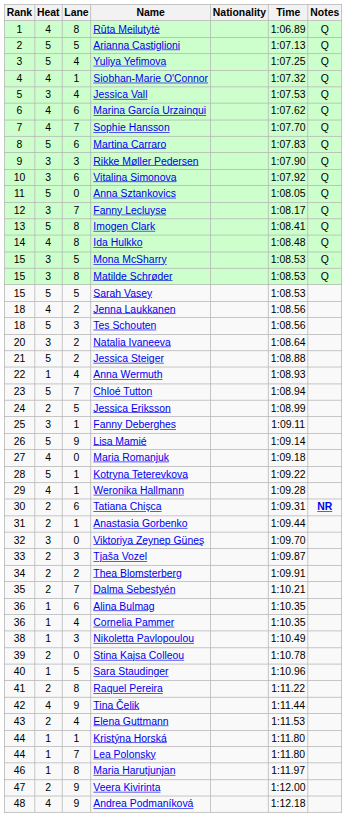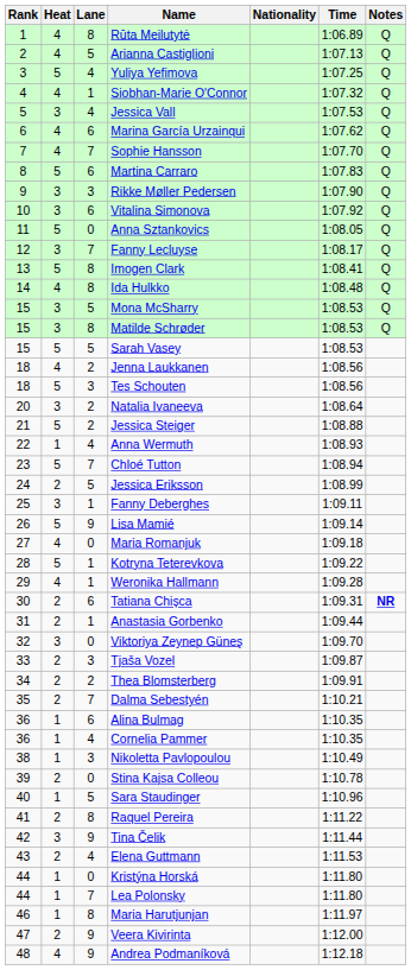 <table class="wikitable sortable" style="text-align:center">
 <tr>
 <th>Rank</th>
 <th>Heat</th>
 <th>Lane</th>
 <th>Name</th>
 <th>Nationality</th>
 <th>Time</th>
 <th>Notes</th>
 </tr>
 <tr bgcolor=ccffcc>
 <td>1</td>
 <td>4</td>
 <td>8</td>
 <td align=left><a href='#'>Rūta Meilutytė</a></td>
 <td align=left></td>
 <td>1:06.89</td>
 <td>Q</td>
 </tr>
 <tr bgcolor=ccffcc>
 <td>2</td>
-<td>5</td>
+<td>4</td>
 <td>5</td>
 <td align=left><a href='#'>Arianna Castiglioni</a></td>
 <td align=left></td>
 <td>1:07.13</td>
 <td>Q</td>
 </tr>
 <tr bgcolor=ccffcc>
 <td>3</td>
 <td>5</td>
 <td>4</td>
 <td align=left><a href='#'>Yuliya Yefimova</a></td>
 <td align=left></td>
 <td>1:07.25</td>
 <td>Q</td>
 </tr>
 <tr bgcolor=ccffcc>
 <td>4</td>
 <td>4</td>
 <td>1</td>
 <td align=left><a href='#'>Siobhan-Marie O'Connor</a></td>
 <td align=left></td>
 <td>1:07.32</td>
 <td>Q</td>
 </tr>
 <tr bgcolor=ccffcc>
 <td>5</td>
 <td>3</td>
 <td>4</td>
 <td align=left><a href='#'>Jessica Vall</a></td>
 <td align=left></td>
 <td>1:07.53</td>
 <td>Q</td>
 </tr>
 <tr bgcolor=ccffcc>
 <td>6</td>
 <td>4</td>
 <td>6</td>
 <td align=left><a href='#'>Marina García Urzainqui</a></td>
 <td align=left></td>
 <td>1:07.62</td>
 <td>Q</td>
 </tr>
 <tr bgcolor=ccffcc>
 <td>7</td>
 <td>4</td>
 <td>7</td>
 <td align=left><a href='#'>Sophie Hansson</a></td>
 <td align=left></td>
 <td>1:07.70</td>
 <td>Q</td>
 </tr>
 <tr bgcolor=ccffcc>
 <td>8</td>
 <td>5</td>
 <td>6</td>
 <td align=left><a href='#'>Martina Carraro</a></td>
 <td align=left></td>
 <td>1:07.83</td>
 <td>Q</td>
 </tr>
 <tr bgcolor=ccffcc>
 <td>9</td>
 <td>3</td>
 <td>3</td>
 <td align=left><a href='#'>Rikke Møller Pedersen</a></td>
 <td align=left></td>
 <td>1:07.90</td>
 <td>Q</td>
 </tr>
 <tr bgcolor=ccffcc>
 <td>10</td>
 <td>3</td>
 <td>6</td>
 <td align=left><a href='#'>Vitalina Simonova</a></td>
 <td align=left></td>
 <td>1:07.92</td>
 <td>Q</td>
 </tr>
 <tr bgcolor=ccffcc>
 <td>11</td>
 <td>5</td>
 <td>0</td>
 <td align=left><a href='#'>Anna Sztankovics</a></td>
 <td align=left></td>
 <td>1:08.05</td>
 <td>Q</td>
 </tr>
 <tr bgcolor=ccffcc>
 <td>12</td>
 <td>3</td>
 <td>7</td>
 <td align=left><a href='#'>Fanny Lecluyse</a></td>
 <td align=left></td>
 <td>1:08.17</td>
 <td>Q</td>
 </tr>
 <tr bgcolor=ccffcc>
 <td>13</td>
 <td>5</td>
 <td>8</td>
 <td align=left><a href='#'>Imogen Clark</a></td>
 <td align=left></td>
 <td>1:08.41</td>
 <td>Q</td>
 </tr>
 <tr bgcolor=ccffcc>
 <td>14</td>
 <td>4</td>
 <td>8</td>
 <td align=left><a href='#'>Ida Hulkko</a></td>
 <td align=left></td>
 <td>1:08.48</td>
 <td>Q</td>
 </tr>
 <tr bgcolor=ccffcc>
 <td>15</td>
 <td>3</td>
 <td>5</td>
 <td align=left><a href='#'>Mona McSharry</a></td>
 <td align=left></td>
 <td>1:08.53</td>
 <td>Q</td>
 </tr>
 <tr bgcolor=ccffcc>
 <td>15</td>
 <td>3</td>
 <td>8</td>
 <td align=left><a href='#'>Matilde Schrøder</a></td>
 <td align=left></td>
 <td>1:08.53</td>
 <td>Q</td>
 </tr>
 <tr>
 <td>15</td>
 <td>5</td>
 <td>5</td>
 <td align=left><a href='#'>Sarah Vasey</a></td>
 <td align=left></td>
 <td>1:08.53</td>
 <td></td>
 </tr>
 <tr>
 <td>18</td>
 <td>4</td>
 <td>2</td>
 <td align=left><a href='#'>Jenna Laukkanen</a></td>
 <td align=left></td>
 <td>1:08.56</td>
 <td></td>
 </tr>
 <tr>
 <td>18</td>
 <td>5</td>
 <td>3</td>
 <td align=left><a href='#'>Tes Schouten</a></td>
 <td align=left></td>
 <td>1:08.56</td>
 <td></td>
 </tr>
 <tr>
 <td>20</td>
 <td>3</td>
 <td>2</td>
 <td align=left><a href='#'>Natalia Ivaneeva</a></td>
 <td align=left></td>
 <td>1:08.64</td>
 <td></td>
 </tr>
 <tr>
 <td>21</td>
 <td>5</td>
 <td>2</td>
 <td align=left><a href='#'>Jessica Steiger</a></td>
 <td align=left></td>
 <td>1:08.88</td>
 <td></td>
 </tr>
 <tr>
 <td>22</td>
 <td>1</td>
 <td>4</td>
 <td align=left><a href='#'>Anna Wermuth</a></td>
 <td align=left></td>
 <td>1:08.93</td>
 <td></td>
 </tr>
 <tr>
 <td>23</td>
 <td>5</td>
 <td>7</td>
 <td align=left><a href='#'>Chloé Tutton</a></td>
 <td align=left></td>
 <td>1:08.94</td>
 <td></td>
 </tr>
 <tr>
 <td>24</td>
 <td>2</td>
 <td>5</td>
 <td align=left><a href='#'>Jessica Eriksson</a></td>
 <td align=left></td>
 <td>1:08.99</td>
 <td></td>
 </tr>
 <tr>
 <td>25</td>
 <td>3</td>
 <td>1</td>
 <td align=left><a href='#'>Fanny Deberghes</a></td>
 <td align=left></td>
 <td>1:09.11</td>
 <td></td>
 </tr>
 <tr>
 <td>26</td>
 <td>5</td>
 <td>9</td>
 <td align=left><a href='#'>Lisa Mamié</a></td>
 <td align=left></td>
 <td>1:09.14</td>
 <td></td>
 </tr>
 <tr>
 <td>27</td>
 <td>4</td>
 <td>0</td>
 <td align=left><a href='#'>Maria Romanjuk</a></td>
 <td align=left></td>
 <td>1:09.18</td>
 <td></td>
 </tr>
 <tr>
 <td>28</td>
 <td>5</td>
 <td>1</td>
 <td align=left><a href='#'>Kotryna Teterevkova</a></td>
 <td align=left></td>
 <td>1:09.22</td>
 <td></td>
 </tr>
 <tr>
 <td>29</td>
 <td>4</td>
 <td>1</td>
 <td align=left><a href='#'>Weronika Hallmann</a></td>
 <td align=left></td>
 <td>1:09.28</td>
 <td></td>
 </tr>
 <tr>
 <td>30</td>
 <td>2</td>
 <td>6</td>
 <td align=left><a href='#'>Tatiana Chișca</a></td>
 <td align=left></td>
 <td>1:09.31</td>
 <td><strong><a href='#'>NR</a></strong></td>
 </tr>
 <tr>
 <td>31</td>
 <td>2</td>
 <td>1</td>
 <td align=left><a href='#'>Anastasia Gorbenko</a></td>
 <td align=left></td>
 <td>1:09.44</td>
 <td></td>
 </tr>
 <tr>
 <td>32</td>
 <td>3</td>
 <td>0</td>
 <td align=left><a href='#'>Viktoriya Zeynep Güneş</a></td>
 <td align=left></td>
 <td>1:09.70</td>
 <td></td>
 </tr>
 <tr>
 <td>33</td>
 <td>2</td>
 <td>3</td>
 <td align=left><a href='#'>Tjaša Vozel</a></td>
 <td align=left></td>
 <td>1:09.87</td>
 <td></td>
 </tr>
 <tr>
 <td>34</td>
 <td>2</td>
 <td>2</td>
 <td align=left><a href='#'>Thea Blomsterberg</a></td>
 <td align=left></td>
 <td>1:09.91</td>
 <td></td>
 </tr>
 <tr>
 <td>35</td>
 <td>2</td>
 <td>7</td>
 <td align=left><a href='#'>Dalma Sebestyén</a></td>
 <td align=left></td>
 <td>1:10.21</td>
 <td></td>
 </tr>
 <tr>
 <td>36</td>
 <td>1</td>
 <td>6</td>
 <td align=left><a href='#'>Alina Bulmag</a></td>
 <td align=left></td>
 <td>1:10.35</td>
 <td></td>
 </tr>
 <tr>
 <td>36</td>
 <td>1</td>
 <td>4</td>
 <td align=left><a href='#'>Cornelia Pammer</a></td>
 <td align=left></td>
 <td>1:10.35</td>
 <td></td>
 </tr>
 <tr>
 <td>38</td>
 <td>1</td>
 <td>3</td>
 <td align=left><a href='#'>Nikoletta Pavlopoulou</a></td>
 <td align=left></td>
 <td>1:10.49</td>
 <td></td>
 </tr>
 <tr>
 <td>39</td>
 <td>2</td>
 <td>0</td>
 <td align=left><a href='#'>Stina Kajsa Colleou</a></td>
 <td align=left></td>
 <td>1:10.78</td>
 <td></td>
 </tr>
 <tr>
 <td>40</td>
 <td>1</td>
 <td>5</td>
 <td align=left><a href='#'>Sara Staudinger</a></td>
 <td align=left></td>
 <td>1:10.96</td>
 <td></td>
 </tr>
 <tr>
 <td>41</td>
 <td>2</td>
 <td>8</td>
 <td align=left><a href='#'>Raquel Pereira</a></td>
 <td align=left></td>
 <td>1:11.22</td>
 <td></td>
 </tr>
 <tr>
 <td>42</td>
-<td>4</td>
+<td>3</td>
 <td>9</td>
 <td align=left><a href='#'>Tina Čelik</a></td>
 <td align=left></td>
 <td>1:11.44</td>
 <td></td>
 </tr>
 <tr>
 <td>43</td>
 <td>2</td>
 <td>4</td>
 <td align=left><a href='#'>Elena Guttmann</a></td>
 <td align=left></td>
 <td>1:11.53</td>
 <td></td>
 </tr>
 <tr>
 <td>44</td>
 <td>1</td>
-<td>1</td>
+<td>0</td>
 <td align=left><a href='#'>Kristýna Horská</a></td>
 <td align=left></td>
 <td>1:11.80</td>
 <td></td>
 </tr>
 <tr>
 <td>44</td>
 <td>1</td>
 <td>7</td>
 <td align=left><a href='#'>Lea Polonsky</a></td>
 <td align=left></td>
 <td>1:11.80</td>
 <td></td>
 </tr>
 <tr>
 <td>46</td>
 <td>1</td>
 <td>8</td>
 <td align=left><a href='#'>Maria Harutjunjan</a></td>
 <td align=left></td>
 <td>1:11.97</td>
 <td></td>
 </tr>
 <tr>
 <td>47</td>
 <td>2</td>
 <td>9</td>
 <td align=left><a href='#'>Veera Kivirinta</a></td>
 <td align=left></td>
 <td>1:12.00</td>
 <td></td>
 </tr>
 <tr>
 <td>48</td>
 <td>4</td>
 <td>9</td>
 <td align=left><a href='#'>Andrea Podmaníková</a></td>
 <td align=left></td>
 <td>1:12.18</td>
 <td></td>
 </tr>
 </table>
